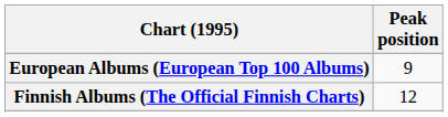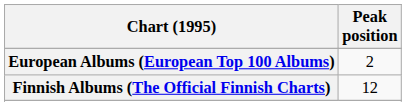 <table class="wikitable plainrowheaders sortable" style="text-align:center">
 <tr>
 <th>Chart (1995)</th>
 <th>Peak<br>position</th>
 </tr>
 <tr>
 </tr>
 <tr>
 </tr>
 <tr>
 </tr>
 <tr>
 </tr>
 <tr>
 </tr>
 <tr>
 </tr>
 <tr>
 <th scope="row">European Albums (<a href='#'>European Top 100 Albums</a>)</th>
-<td>9</td>
+<td>2</td>
 </tr>
 <tr>
 <th scope="row">Finnish Albums (<a href='#'>The Official Finnish Charts</a>)</th>
 <td align="center">12</td>
 </tr>
 <tr>
 </tr>
 <tr>
 </tr>
 <tr>
 </tr>
 <tr>
 </tr>
 <tr>
 </tr>
 <tr>
 </tr>
 <tr>
 </tr>
 <tr>
 </tr>
 </table>
